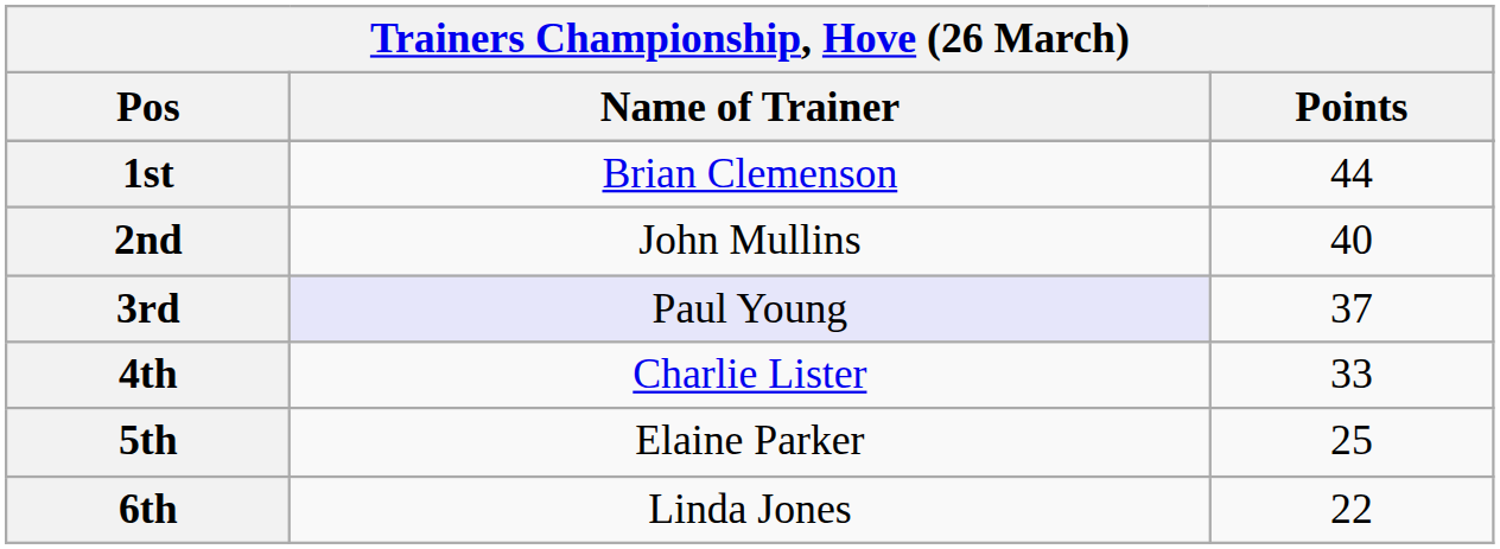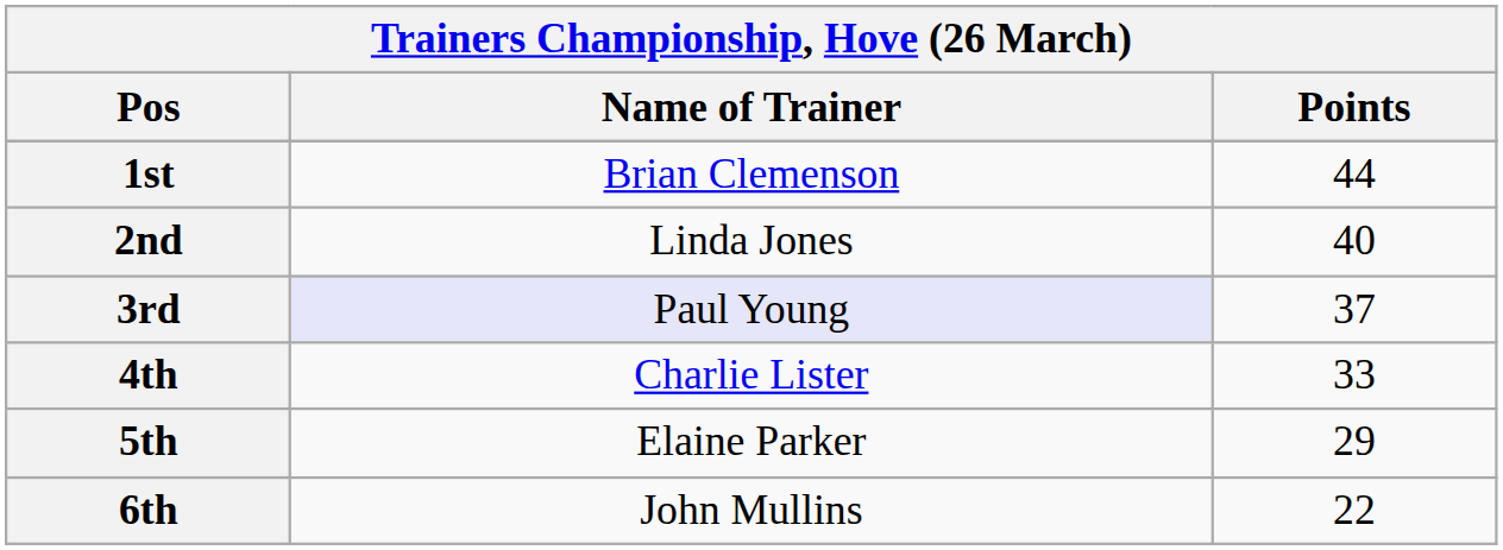 <table class="wikitable">
 <tr>
 <th colspan="3"><a href='#'>Trainers Championship</a>, <a href='#'>Hove</a> (26 March)</th>
 </tr>
 <tr>
 <th width=100>Pos</th>
 <th width=340>Name of Trainer</th>
 <th width=100>Points</th>
 </tr>
 <tr>
 </tr>
 <tr align=center>
 <th>1st</th>
 <td><a href='#'>Brian Clemenson</a></td>
 <td>44</td>
 </tr>
 <tr align=center>
 <th>2nd</th>
-<td>John Mullins</td>
+<td>Linda Jones</td>
 <td>40</td>
 </tr>
 <tr align=center>
 <th>3rd</th>
 <td style="background: lavender;">Paul Young</td>
 <td>37</td>
 </tr>
 <tr align=center>
 <th>4th</th>
 <td><a href='#'>Charlie Lister</a></td>
 <td>33</td>
 </tr>
 <tr align=center>
 <th>5th</th>
 <td>Elaine Parker</td>
-<td>25</td>
+<td>29</td>
 </tr>
 <tr align=center>
 <th>6th</th>
-<td>Linda Jones</td>
+<td>John Mullins</td>
 <td>22</td>
 </tr>
 </table>
